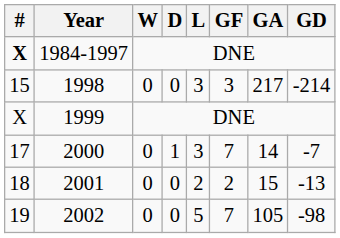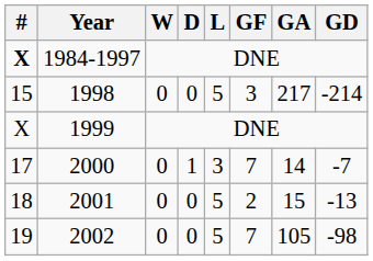 <table class="wikitable sortable" style="text-align:center">
 <tr>
 <th>#</th>
 <th>Year</th>
 <th>W</th>
 <th>D</th>
 <th>L</th>
 <th>GF</th>
 <th>GA</th>
 <th>GD</th>
 </tr>
 <tr>
 <td><strong>X</strong></td>
 <td>1984-1997</td>
 <td colspan=6>DNE</td>
 </tr>
 <tr>
 <td>15</td>
 <td>1998</td>
 <td>0</td>
 <td>0</td>
-<td>3</td>
+<td>5</td>
 <td>3</td>
 <td>217</td>
 <td>-214</td>
 </tr>
 <tr>
 <td>X</td>
 <td>1999</td>
 <td colspan=6>DNE</td>
 </tr>
 <tr>
 <td>17</td>
 <td>2000</td>
 <td>0</td>
 <td>1</td>
 <td>3</td>
 <td>7</td>
 <td>14</td>
 <td>-7</td>
 </tr>
 <tr>
 <td>18</td>
 <td>2001</td>
 <td>0</td>
 <td>0</td>
-<td>2</td>
+<td>5</td>
 <td>2</td>
 <td>15</td>
 <td>-13</td>
 </tr>
 <tr>
 <td>19</td>
 <td>2002</td>
 <td>0</td>
 <td>0</td>
 <td>5</td>
 <td>7</td>
 <td>105</td>
 <td>-98</td>
 </tr>
 </table>
